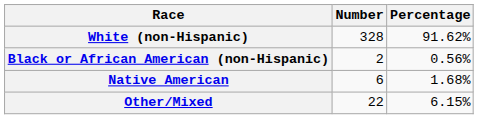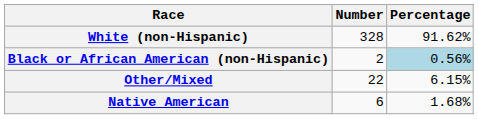 <table class="wikitable" style="text-align:right">
 <tr>
 <th scope="col">Race</th>
 <th scope="col">Number</th>
 <th scope="col">Percentage</th>
 </tr>
 <tr>
 <th scope="row"><a href='#'>White</a> (non-Hispanic)</th>
 <td>328</td>
 <td>91.62%</td>
 </tr>
 <tr>
 <th scope="row"><a href='#'>Black or African American</a> (non-Hispanic)</th>
 <td>2</td>
-<td>0.56%</td>
+<td style="background: lightblue;">0.56%</td>
+</tr>
+<tr>
+<th scope="row"><a href='#'>Other/Mixed</a></th>
+<td>22</td>
+<td>6.15%</td>
 </tr>
 <tr>
 <th scope="row"><a href='#'>Native American</a></th>
 <td>6</td>
 <td>1.68%</td>
 </tr>
-<tr>
-<th scope="row"><a href='#'>Other/Mixed</a></th>
-<td>22</td>
-<td>6.15%</td>
-</tr>
 </table>
